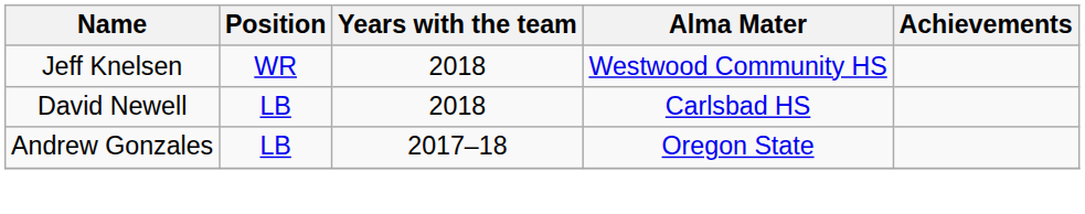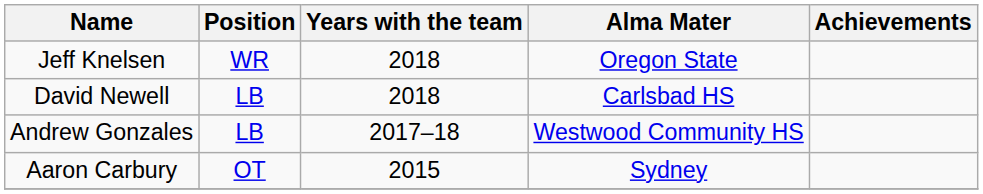 <table class="wikitable" style="text-align:center">
 <tr>
 <th>Name</th>
 <th>Position</th>
 <th>Years with the team</th>
 <th>Alma Mater</th>
 <th>Achievements</th>
 </tr>
 <tr>
 <td>Jeff Knelsen</td>
 <td><a href='#'>WR</a></td>
 <td>2018</td>
-<td><a href='#'>Westwood Community HS</a></td>
+<td><a href='#'>Oregon State</a></td>
 <td></td>
 </tr>
 <tr>
 <td>David Newell</td>
 <td><a href='#'>LB</a></td>
 <td>2018</td>
 <td><a href='#'>Carlsbad HS</a></td>
 <td></td>
 </tr>
 <tr>
 <td>Andrew Gonzales</td>
 <td><a href='#'>LB</a></td>
 <td>2017–18</td>
-<td><a href='#'>Oregon State</a></td>
+<td><a href='#'>Westwood Community HS</a></td>
+<td></td>
+</tr>
+<tr>
+<td>Aaron Carbury</td>
+<td><a href='#'>OT</a></td>
+<td>2015</td>
+<td><a href='#'>Sydney</a></td>
 <td></td>
 </tr>
 <tr>
 </tr>
 </table>
